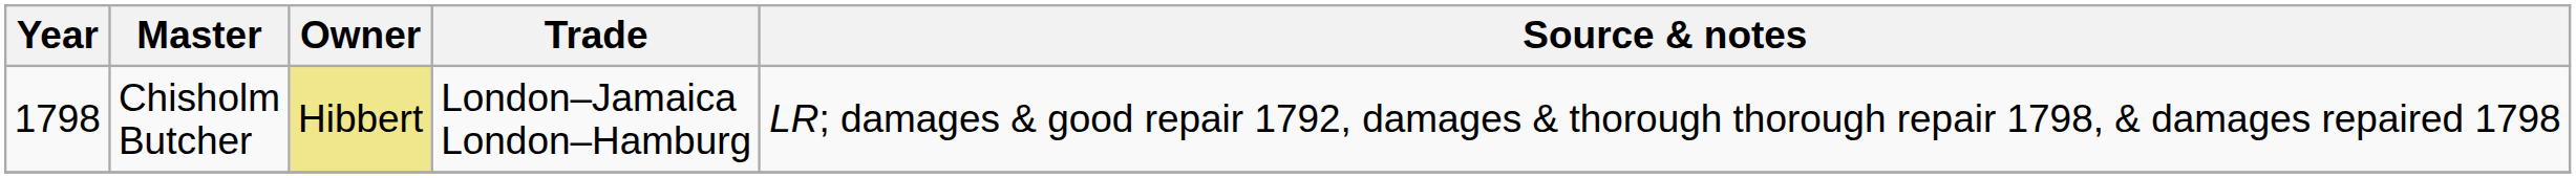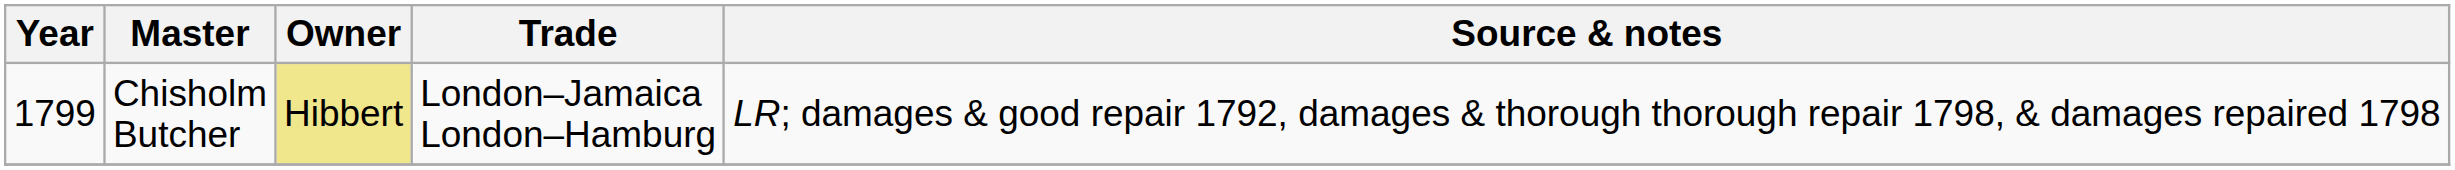 <table class=" wikitable">
 <tr>
 <th>Year</th>
 <th>Master</th>
 <th>Owner</th>
 <th>Trade</th>
 <th>Source & notes</th>
 </tr>
 <tr>
-<td>1798</td>
+<td>1799</td>
 <td>Chisholm<br>Butcher</td>
 <td style="background: khaki;">Hibbert</td>
 <td>London–Jamaica<br>London–Hamburg</td>
 <td><em>LR</em>; damages & good repair 1792, damages & thorough thorough repair 1798, & damages repaired 1798</td>
 </tr>
 <tr>
 </tr>
 </table>
